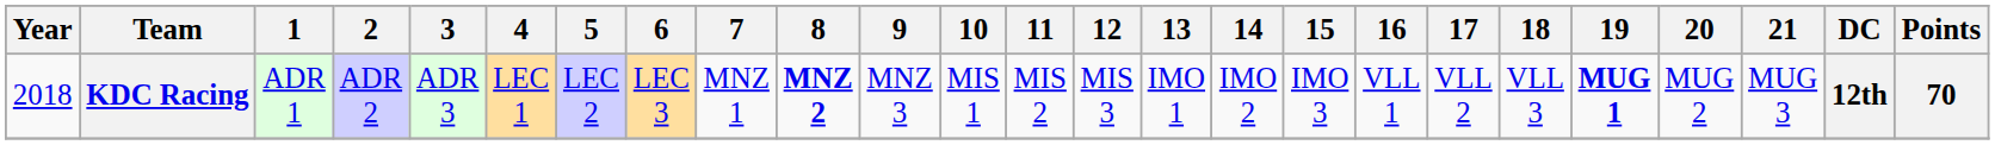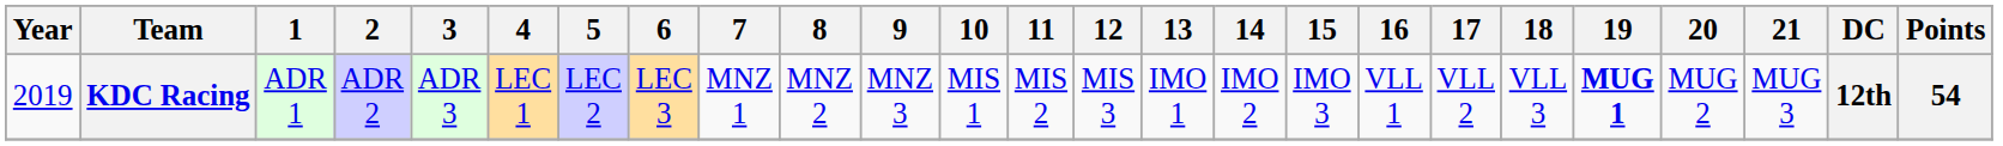 <table class="wikitable" style="text-align:center; font-size:85%">
 <tr>
 <th>Year</th>
 <th>Team</th>
 <th>1</th>
 <th>2</th>
 <th>3</th>
 <th>4</th>
 <th>5</th>
 <th>6</th>
 <th>7</th>
 <th>8</th>
 <th>9</th>
 <th>10</th>
 <th>11</th>
 <th>12</th>
 <th>13</th>
 <th>14</th>
 <th>15</th>
 <th>16</th>
 <th>17</th>
 <th>18</th>
 <th>19</th>
 <th>20</th>
 <th>21</th>
 <th>DC</th>
 <th>Points</th>
 </tr>
 <tr>
-<td><a href='#'>2018</a></td>
+<td><a href='#'>2019</a></td>
 <th nowrap><a href='#'>KDC Racing</a></th>
 <td style="background:#dfffdf"><a href='#'>ADR<br>1</a><br></td>
 <td style="background:#cfcfff"><a href='#'>ADR<br>2</a><br></td>
 <td style="background:#dfffdf"><a href='#'>ADR<br>3</a><br></td>
 <td style="background:#ffdf9f"><a href='#'>LEC<br>1</a><br></td>
 <td style="background:#cfcfff"><a href='#'>LEC<br>2</a><br></td>
 <td style="background:#ffdf9f"><a href='#'>LEC<br>3</a><br></td>
 <td><a href='#'>MNZ<br>1</a></td>
-<td><strong><a href='#'>MNZ<br>2</a></strong></td>
+<td><a href='#'>MNZ<br>2</a></td>
 <td><a href='#'>MNZ<br>3</a></td>
 <td><a href='#'>MIS<br>1</a></td>
 <td><a href='#'>MIS<br>2</a></td>
 <td><a href='#'>MIS<br>3</a></td>
 <td><a href='#'>IMO<br>1</a></td>
 <td><a href='#'>IMO<br>2</a></td>
 <td><a href='#'>IMO<br>3</a></td>
 <td><a href='#'>VLL<br>1</a></td>
 <td><a href='#'>VLL<br>2</a></td>
 <td><a href='#'>VLL<br>3</a></td>
 <td><strong><a href='#'>MUG<br>1</a></strong></td>
 <td><a href='#'>MUG<br>2</a></td>
 <td><a href='#'>MUG<br>3</a></td>
 <th>12th</th>
-<th>70</th>
+<th>54</th>
 </tr>
 <tr>
 </tr>
 </table>
